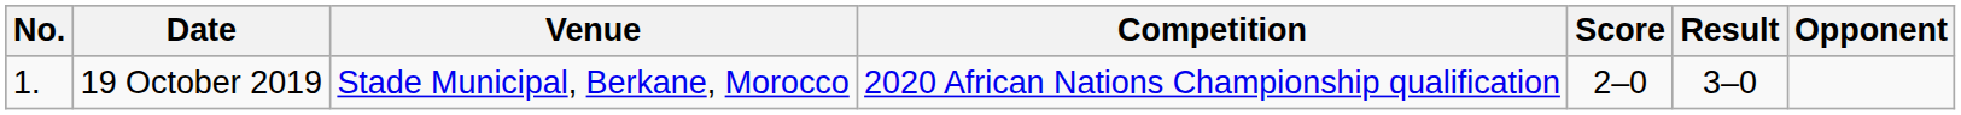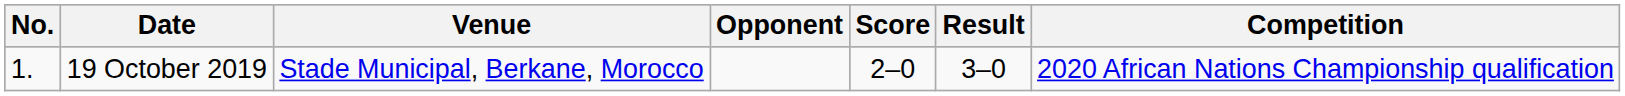 <table class="wikitable">
 <tr>
 <th>No.</th>
 <th>Date</th>
 <th>Venue</th>
-<th>Competition</th>
+<th>Opponent</th>
 <th>Score</th>
 <th>Result</th>
-<th>Opponent</th>
+<th>Competition</th>
 </tr>
 <tr>
 <td>1.</td>
 <td>19 October 2019</td>
 <td><a href='#'>Stade Municipal</a>, <a href='#'>Berkane</a>, <a href='#'>Morocco</a></td>
-<td><a href='#'>2020 African Nations Championship qualification</a></td>
+<td></td>
 <td align=center>2–0</td>
 <td align="center">3–0</td>
-<td></td>
+<td><a href='#'>2020 African Nations Championship qualification</a></td>
 </tr>
 </table>
